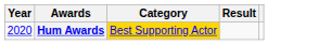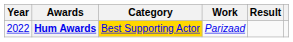 <table class="wikitable plainrowheaders">
 <tr>
 <th>Year</th>
 <th>Awards</th>
 <th>Category</th>
+<th>Work</th>
 <th>Result</th>
 <th></th>
 </tr>
 <tr>
-<td><a href='#'>2020</a></td>
+<td><a href='#'>2022</a></td>
 <th scope=row><a href='#'>Hum Awards</a></th>
 <td style="background: gold;"><a href='#'>Best Supporting Actor</a></td>
+<td><em><a href='#'>Parizaad</a></em></td>
 <td></td>
 <td></td>
 </tr>
 </table>
